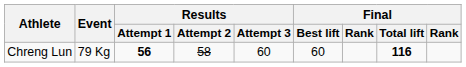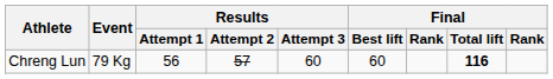 <table class=wikitable style="font-size:90%">
 <tr>
 <th rowspan=2>Athlete</th>
 <th rowspan=2>Event</th>
 <th colspan=3>Results</th>
 <th colspan=4>Final</th>
 </tr>
 <tr style="font-size:95%">
 <th>Attempt 1</th>
 <th>Attempt 2</th>
 <th>Attempt 3</th>
 <th>Best lift</th>
 <th>Rank</th>
 <th>Total lift</th>
 <th>Rank</th>
 </tr>
 <tr style="text-align:center">
 <td style="text-align:left">Chreng Lun</td>
 <td style="text-align:left">79 Kg</td>
-<td><strong>56</strong></td>
-<td><s>58</s></td>
+<td>56</td>
+<td><s>57</s></td>
 <td>60</td>
 <td>60</td>
 <td></td>
 <td><strong>116</strong></td>
 <td></td>
 </tr>
 </table>
